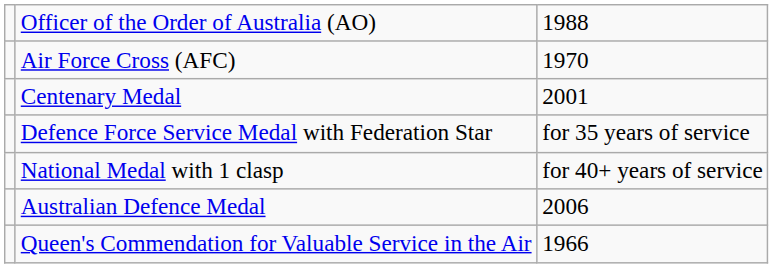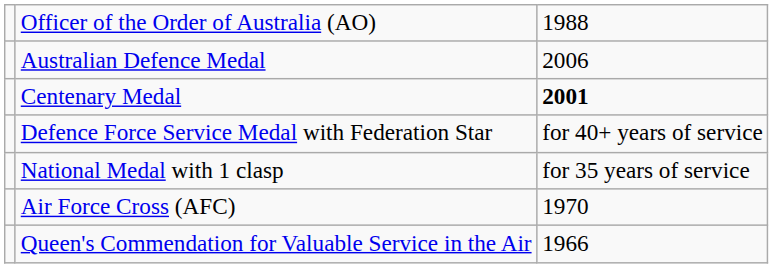 <table class="wikitable">
 <tr>
 <td></td>
 <td><a href='#'>Officer of the Order of Australia</a> (AO)</td>
 <td>1988</td>
 </tr>
 <tr>
 <td></td>
-<td><a href='#'>Air Force Cross</a> (AFC)</td>
-<td>1970</td>
+<td><a href='#'>Australian Defence Medal</a></td>
+<td>2006</td>
 </tr>
 <tr>
 <td></td>
 <td><a href='#'>Centenary Medal</a></td>
-<td>2001</td>
+<td><strong>2001</strong></td>
 </tr>
 <tr>
 <td></td>
 <td><a href='#'>Defence Force Service Medal</a> with Federation Star</td>
+<td>for 40+ years of service</td>
+</tr>
+<tr>
+<td></td>
+<td><a href='#'>National Medal</a> with 1 clasp</td>
 <td>for 35 years of service</td>
 </tr>
 <tr>
 <td></td>
-<td><a href='#'>National Medal</a> with 1 clasp</td>
-<td>for 40+ years of service</td>
-</tr>
-<tr>
-<td></td>
-<td><a href='#'>Australian Defence Medal</a></td>
-<td>2006</td>
+<td><a href='#'>Air Force Cross</a> (AFC)</td>
+<td>1970</td>
 </tr>
 <tr>
 <td></td>
 <td><a href='#'>Queen's Commendation for Valuable Service in the Air</a></td>
 <td>1966</td>
 </tr>
 </table>
